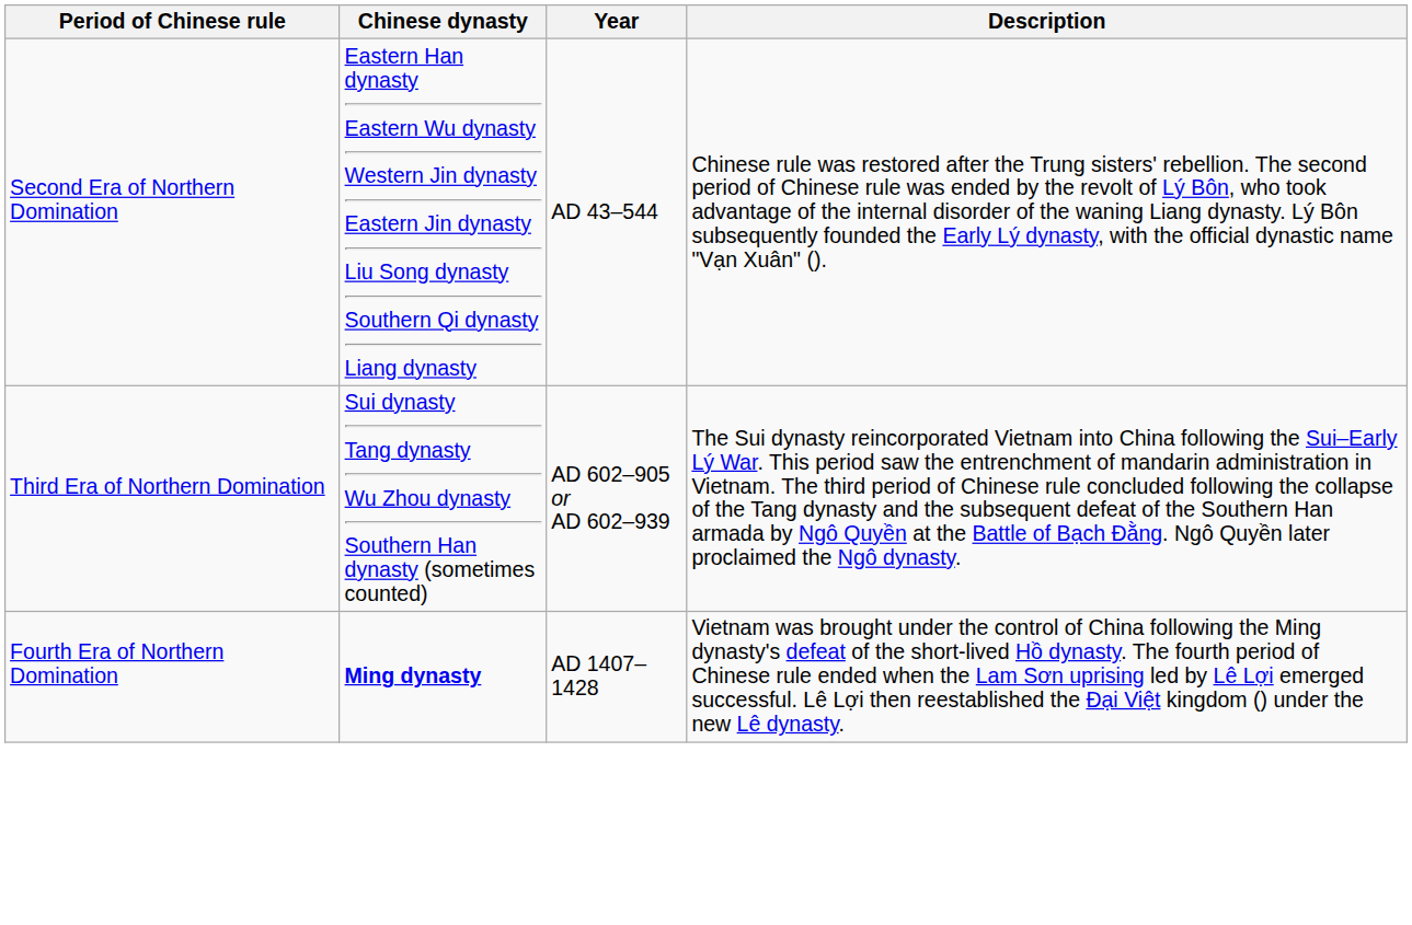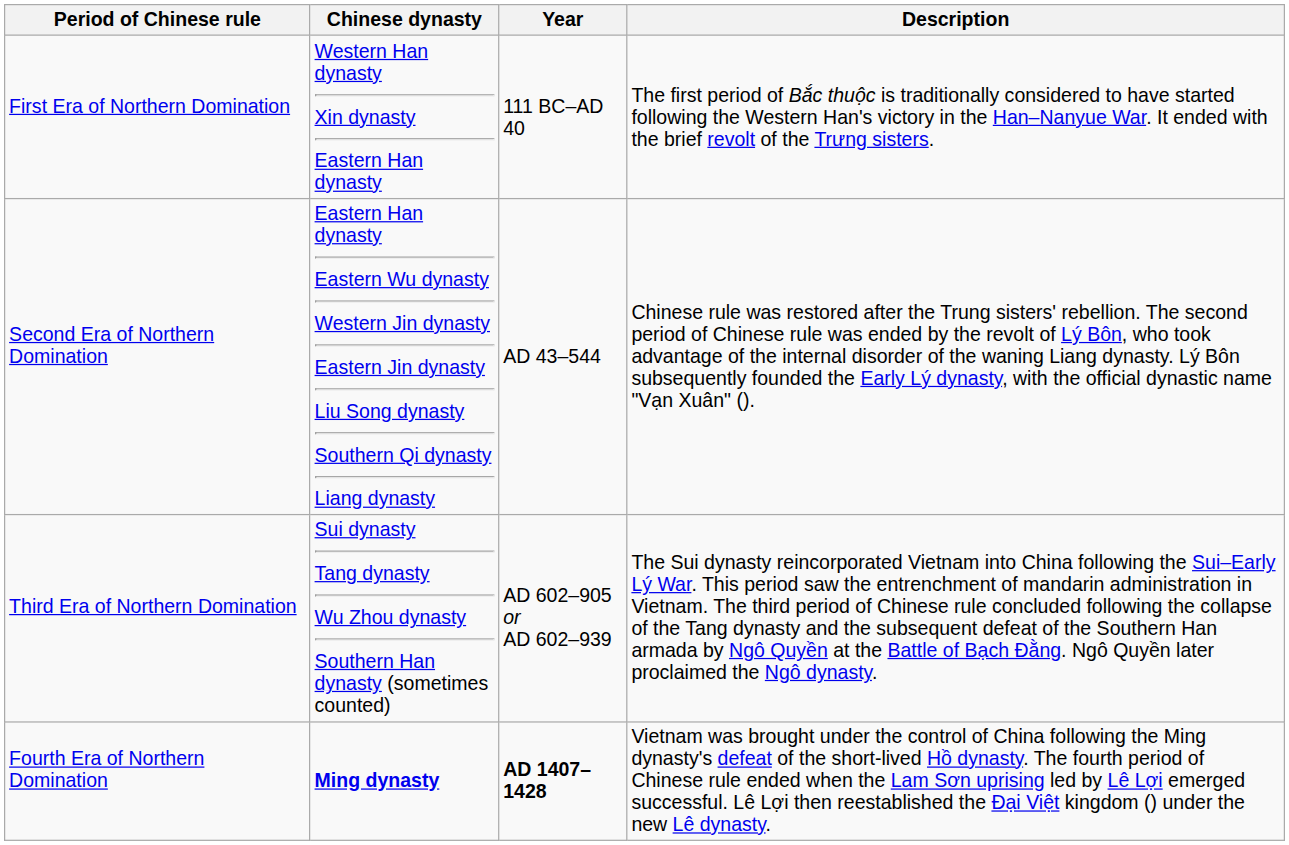 <table class="wikitable" style="width:1050px;">
 <tr>
 <th style="width:250px;">Period of Chinese rule</th>
 <th style="width:150px;">Chinese dynasty</th>
 <th style="width:100px;">Year</th>
 <th style="width:550px;">Description</th>
+</tr>
+<tr>
+<td><a href='#'>First Era of Northern Domination</a><br><br></td>
+<td><a href='#'>Western Han dynasty</a><hr><a href='#'>Xin dynasty</a><hr><a href='#'>Eastern Han dynasty</a></td>
+<td>111 BC–AD 40</td>
+<td>The first period of <em>Bắc thuộc</em> is traditionally considered to have started following the Western Han's victory in the <a href='#'>Han–Nanyue War</a>. It ended with the brief <a href='#'>revolt</a> of the <a href='#'>Trưng sisters</a>.</td>
 </tr>
 <tr>
 <td><a href='#'>Second Era of Northern Domination</a><br><br></td>
 <td><a href='#'>Eastern Han dynasty</a><hr><a href='#'>Eastern Wu dynasty</a><hr><a href='#'>Western Jin dynasty</a><hr><a href='#'>Eastern Jin dynasty</a><hr><a href='#'>Liu Song dynasty</a><hr><a href='#'>Southern Qi dynasty</a><hr><a href='#'>Liang dynasty</a></td>
 <td>AD 43–544</td>
 <td>Chinese rule was restored after the Trung sisters' rebellion. The second period of Chinese rule was ended by the revolt of <a href='#'>Lý Bôn</a>, who took advantage of the internal disorder of the waning Liang dynasty. Lý Bôn subsequently founded the <a href='#'>Early Lý dynasty</a>, with the official dynastic name "Vạn Xuân" ().</td>
 </tr>
 <tr>
 <td><a href='#'>Third Era of Northern Domination</a><br><br></td>
 <td><a href='#'>Sui dynasty</a><hr><a href='#'>Tang dynasty</a><hr><a href='#'>Wu Zhou dynasty</a><hr><a href='#'>Southern Han dynasty</a> (sometimes counted)</td>
 <td>AD 602–905<br><em>or</em><br>AD 602–939</td>
 <td>The Sui dynasty reincorporated Vietnam into China following the <a href='#'>Sui–Early Lý War</a>. This period saw the entrenchment of mandarin administration in Vietnam. The third period of Chinese rule concluded following the collapse of the Tang dynasty and the subsequent defeat of the Southern Han armada by <a href='#'>Ngô Quyền</a> at the <a href='#'>Battle of Bạch Đằng</a>. Ngô Quyền later proclaimed the <a href='#'>Ngô dynasty</a>.</td>
 </tr>
 <tr>
 <td><a href='#'>Fourth Era of Northern Domination</a><br><br></td>
 <td><strong><a href='#'>Ming dynasty</a></strong></td>
-<td>AD 1407–1428</td>
+<td><strong>AD 1407–1428</strong></td>
 <td>Vietnam was brought under the control of China following the Ming dynasty's <a href='#'>defeat</a> of the short-lived <a href='#'>Hồ dynasty</a>. The fourth period of Chinese rule ended when the <a href='#'>Lam Sơn uprising</a> led by <a href='#'>Lê Lợi</a> emerged successful. Lê Lợi then reestablished the <a href='#'>Đại Việt</a> kingdom () under the new <a href='#'>Lê dynasty</a>.</td>
 </tr>
 </table>
